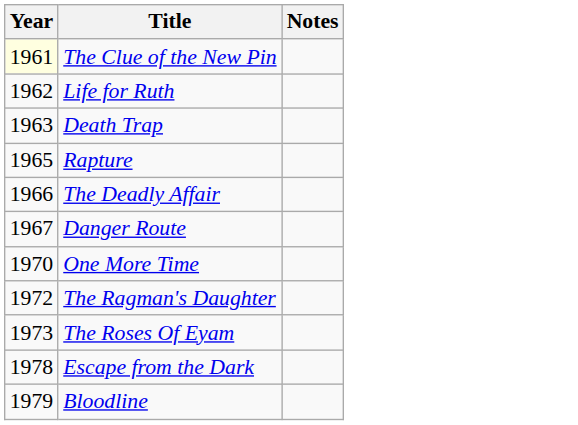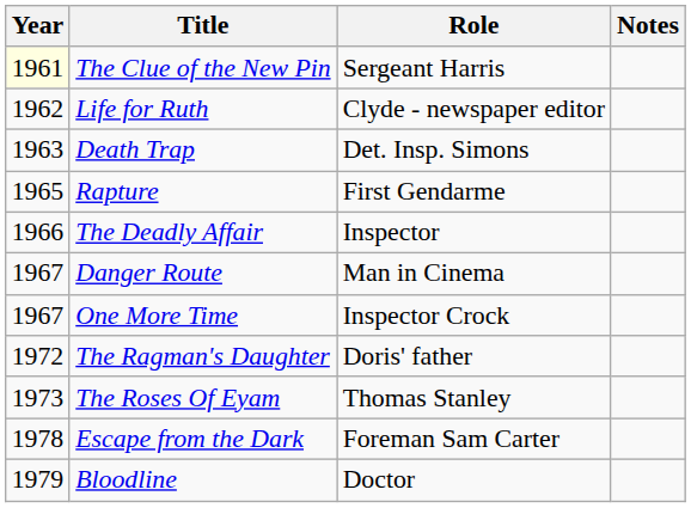 <table class="wikitable">
 <tr>
 <th>Year</th>
 <th>Title</th>
+<th>Role</th>
 <th>Notes</th>
 </tr>
 <tr>
 <td style="background: lightyellow;">1961</td>
 <td><em><a href='#'>The Clue of the New Pin</a></em></td>
+<td>Sergeant Harris</td>
 <td></td>
 </tr>
 <tr>
 <td>1962</td>
 <td><em><a href='#'>Life for Ruth</a></em></td>
+<td>Clyde - newspaper editor</td>
 <td></td>
 </tr>
 <tr>
 <td>1963</td>
 <td><em><a href='#'>Death Trap</a></em></td>
+<td>Det. Insp. Simons</td>
 <td></td>
 </tr>
 <tr>
 <td>1965</td>
 <td><em><a href='#'>Rapture</a></em></td>
+<td>First Gendarme</td>
 <td></td>
 </tr>
 <tr>
 <td>1966</td>
 <td><em><a href='#'>The Deadly Affair</a></em></td>
+<td>Inspector</td>
 <td></td>
 </tr>
 <tr>
 <td>1967</td>
 <td><em><a href='#'>Danger Route</a></em></td>
+<td>Man in Cinema</td>
 <td></td>
 </tr>
 <tr>
-<td>1970</td>
+<td>1967</td>
 <td><em><a href='#'>One More Time</a></em></td>
+<td>Inspector Crock</td>
 <td></td>
 </tr>
 <tr>
 <td>1972</td>
 <td><em><a href='#'>The Ragman's Daughter</a></em></td>
+<td>Doris' father</td>
 <td></td>
 </tr>
 <tr>
 <td>1973</td>
 <td><em><a href='#'>The Roses Of Eyam</a></em></td>
+<td>Thomas Stanley</td>
 <td></td>
 </tr>
 <tr>
 <td>1978</td>
 <td><em><a href='#'>Escape from the Dark</a></em></td>
+<td>Foreman Sam Carter</td>
 <td></td>
 </tr>
 <tr>
 <td>1979</td>
 <td><em><a href='#'>Bloodline</a></em></td>
+<td>Doctor</td>
 <td></td>
 </tr>
 </table>
